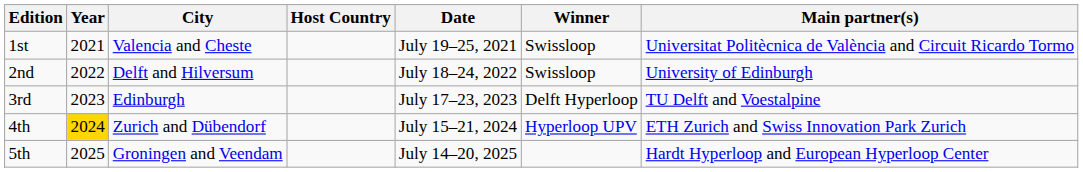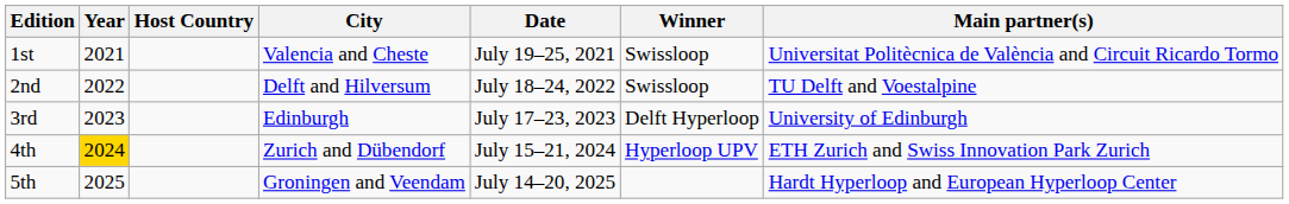 <table class="wikitable">
 <tr>
 <th>Edition</th>
 <th>Year</th>
+<th>Host Country</th>
 <th>City</th>
-<th>Host Country</th>
 <th>Date</th>
 <th>Winner</th>
 <th>Main partner(s)</th>
 </tr>
 <tr>
 <td>1st</td>
 <td>2021</td>
+<td></td>
 <td><a href='#'>Valencia</a> and <a href='#'>Cheste</a></td>
-<td></td>
 <td>July 19–25, 2021</td>
 <td>Swissloop</td>
 <td><a href='#'>Universitat Politècnica de València</a> and <a href='#'>Circuit Ricardo Tormo</a></td>
 </tr>
 <tr>
 <td>2nd</td>
 <td>2022</td>
+<td></td>
 <td><a href='#'>Delft</a> and <a href='#'>Hilversum</a></td>
-<td></td>
 <td>July 18–24, 2022</td>
 <td>Swissloop</td>
-<td><a href='#'>University of Edinburgh</a></td>
+<td><a href='#'>TU Delft</a> and <a href='#'>Voestalpine</a></td>
 </tr>
 <tr>
 <td>3rd</td>
 <td>2023</td>
+<td></td>
 <td><a href='#'>Edinburgh</a></td>
-<td></td>
 <td>July 17–23, 2023</td>
 <td>Delft Hyperloop</td>
-<td><a href='#'>TU Delft</a> and <a href='#'>Voestalpine</a></td>
+<td><a href='#'>University of Edinburgh</a></td>
 </tr>
 <tr>
 <td>4th</td>
 <td style="background: gold;">2024</td>
+<td></td>
 <td><a href='#'>Zurich</a> and <a href='#'>Dübendorf</a></td>
-<td></td>
 <td>July 15–21, 2024</td>
 <td><a href='#'>Hyperloop UPV</a></td>
 <td><a href='#'>ETH Zurich</a> and <a href='#'>Swiss Innovation Park Zurich</a></td>
 </tr>
 <tr>
 <td>5th</td>
 <td>2025</td>
+<td></td>
 <td><a href='#'>Groningen</a> and <a href='#'>Veendam</a></td>
-<td></td>
 <td>July 14–20, 2025</td>
 <td></td>
 <td><a href='#'>Hardt Hyperloop</a> and <a href='#'>European Hyperloop Center</a></td>
 </tr>
 </table>
